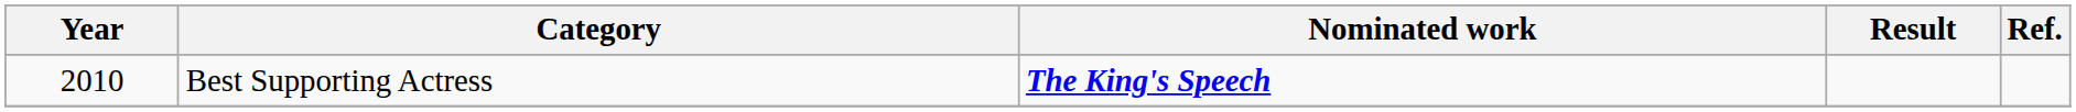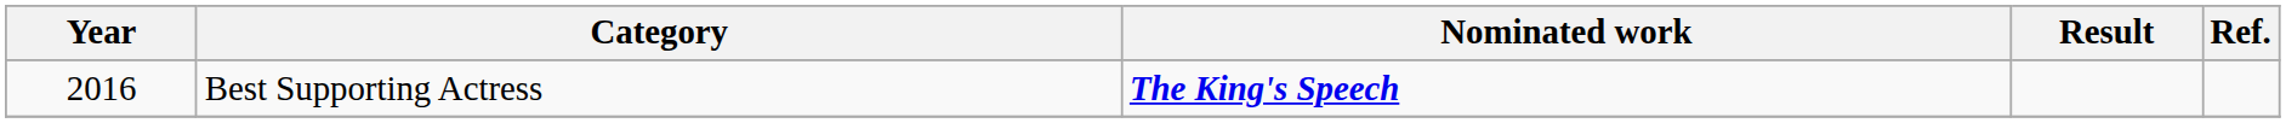 <table class=wikitable>
 <tr>
 <th scope="col" style="width:5em;">Year</th>
 <th scope="col" style="width:26em;">Category</th>
 <th scope="col" style="width:25em;">Nominated work</th>
 <th scope="col" style="width:5em;">Result</th>
 <th>Ref.</th>
 </tr>
 <tr>
-<td style="text-align:center;">2010</td>
+<td style="text-align:center;">2016</td>
 <td>Best Supporting Actress</td>
 <td><strong><em><a href='#'>The King's Speech</a></em></strong></td>
 <td></td>
 <td></td>
 </tr>
 <tr>
 </tr>
 </table>
